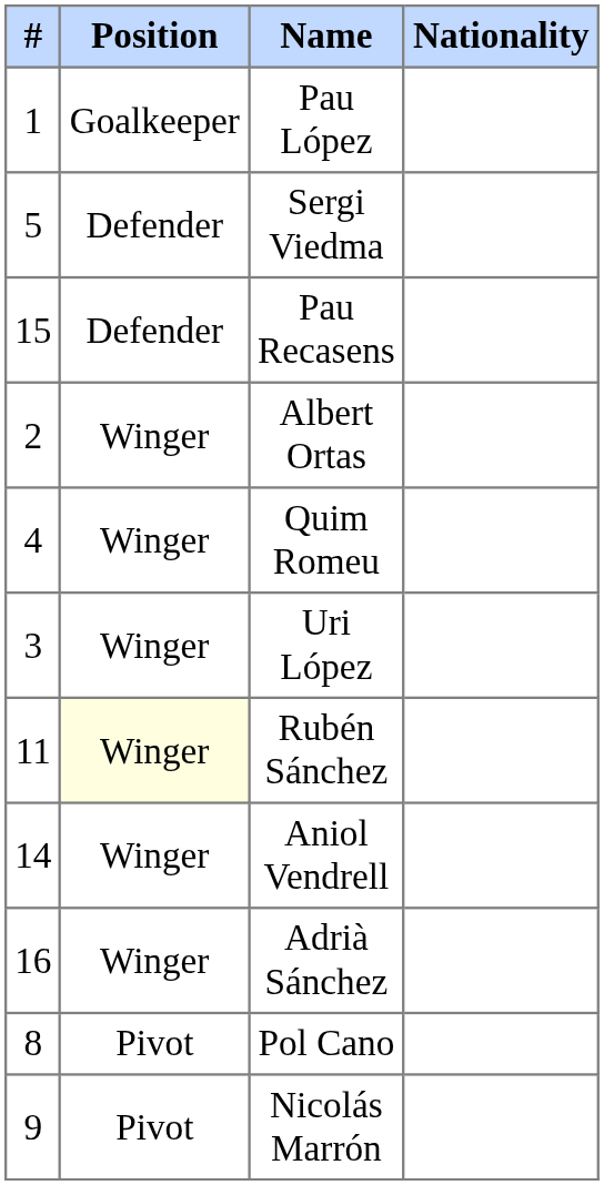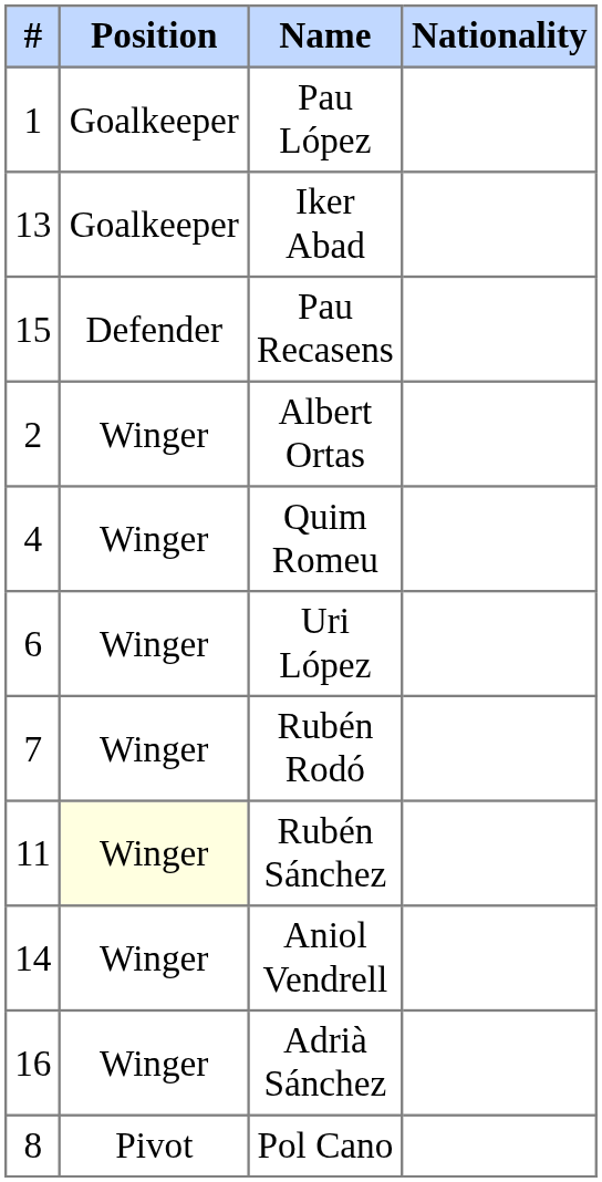 <table border=1 style="border-collapse:collapse; font-size:90%;" cellpadding=3 cellspacing=0 width=30%>
 <tr bgcolor=#C1D8FF>
 <th width=2%>#</th>
 <th width=3%>Position</th>
 <th width=10%>Name</th>
 <th width=3%>Nationality</th>
 </tr>
 <tr align=center>
 <td>1</td>
 <td>Goalkeeper</td>
 <td>Pau López</td>
 <td></td>
 </tr>
 <tr align=center>
-<td>5</td>
-<td>Defender</td>
-<td>Sergi Viedma</td>
+<td>13</td>
+<td>Goalkeeper</td>
+<td>Iker Abad</td>
 <td></td>
 </tr>
 <tr align=center>
 <td>15</td>
 <td>Defender</td>
 <td>Pau Recasens</td>
 <td></td>
 </tr>
 <tr align=center>
 <td>2</td>
 <td>Winger</td>
 <td>Albert Ortas</td>
 <td></td>
 </tr>
 <tr align=center>
 <td>4</td>
 <td>Winger</td>
 <td>Quim Romeu</td>
 <td></td>
 </tr>
 <tr align=center>
-<td>3</td>
+<td>6</td>
 <td>Winger</td>
 <td>Uri López</td>
+<td></td>
+</tr>
+<tr align=center>
+<td>7</td>
+<td>Winger</td>
+<td>Rubén Rodó</td>
 <td></td>
 </tr>
 <tr align=center>
 <td>11</td>
 <td style="background: lightyellow;">Winger</td>
 <td>Rubén Sánchez</td>
 <td></td>
 </tr>
 <tr align=center>
 <td>14</td>
 <td>Winger</td>
 <td>Aniol Vendrell</td>
 <td></td>
 </tr>
 <tr align=center>
 <td>16</td>
 <td>Winger</td>
 <td>Adrià Sánchez</td>
 <td></td>
 </tr>
 <tr align=center>
 <td>8</td>
 <td>Pivot</td>
 <td>Pol Cano</td>
 <td></td>
 </tr>
 <tr align=center>
-<td>9</td>
-<td>Pivot</td>
-<td>Nicolás Marrón</td>
-<td></td>
-</tr>
-<tr align=center>
 </tr>
 </table>
